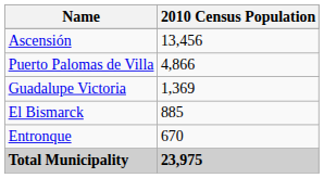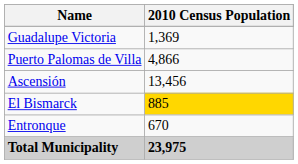 <table class="wikitable">
 <tr style="background:#000000; color:black;">
 <th><strong>Name</strong></th>
 <th><strong>2010 Census Population</strong></th>
 </tr>
 <tr>
-<td><a href='#'>Ascensión</a></td>
-<td>13,456</td>
+<td><a href='#'>Guadalupe Victoria</a></td>
+<td>1,369</td>
 </tr>
 <tr>
 <td><a href='#'>Puerto Palomas de Villa</a></td>
 <td>4,866</td>
 </tr>
 <tr>
-<td><a href='#'>Guadalupe Victoria</a></td>
-<td>1,369</td>
+<td><a href='#'>Ascensión</a></td>
+<td>13,456</td>
 </tr>
 <tr>
 <td><a href='#'>El Bismarck</a></td>
-<td>885</td>
+<td style="background: gold;">885</td>
 </tr>
 <tr>
 <td><a href='#'>Entronque</a></td>
 <td>670</td>
 </tr>
 <tr style="background:#CFCFCF;">
 <td><strong>Total Municipality</strong></td>
 <td><strong>23,975</strong></td>
 </tr>
 </table>
